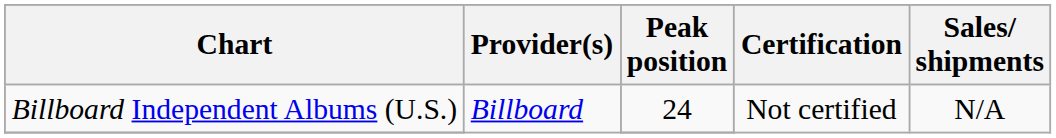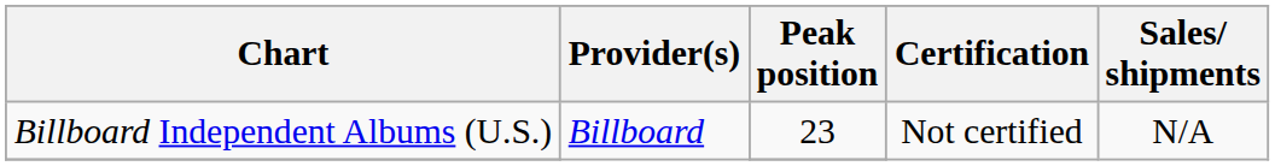 <table class="wikitable">
 <tr>
 <th align="center">Chart</th>
 <th align="center">Provider(s)</th>
 <th align="center">Peak<br>position</th>
 <th align="center">Certification</th>
 <th align="center">Sales/<br>shipments</th>
 </tr>
 <tr>
 <td align="left"><em>Billboard</em> <a href='#'>Independent Albums</a> (U.S.)</td>
 <td align="left" rowspan="5"><em><a href='#'>Billboard</a></em></td>
-<td align="center">24</td>
+<td align="center">23</td>
 <td align="center" rowspan="5">Not certified</td>
 <td align="center" rowspan="5">N/A</td>
 </tr>
 <tr>
 </tr>
 </table>
